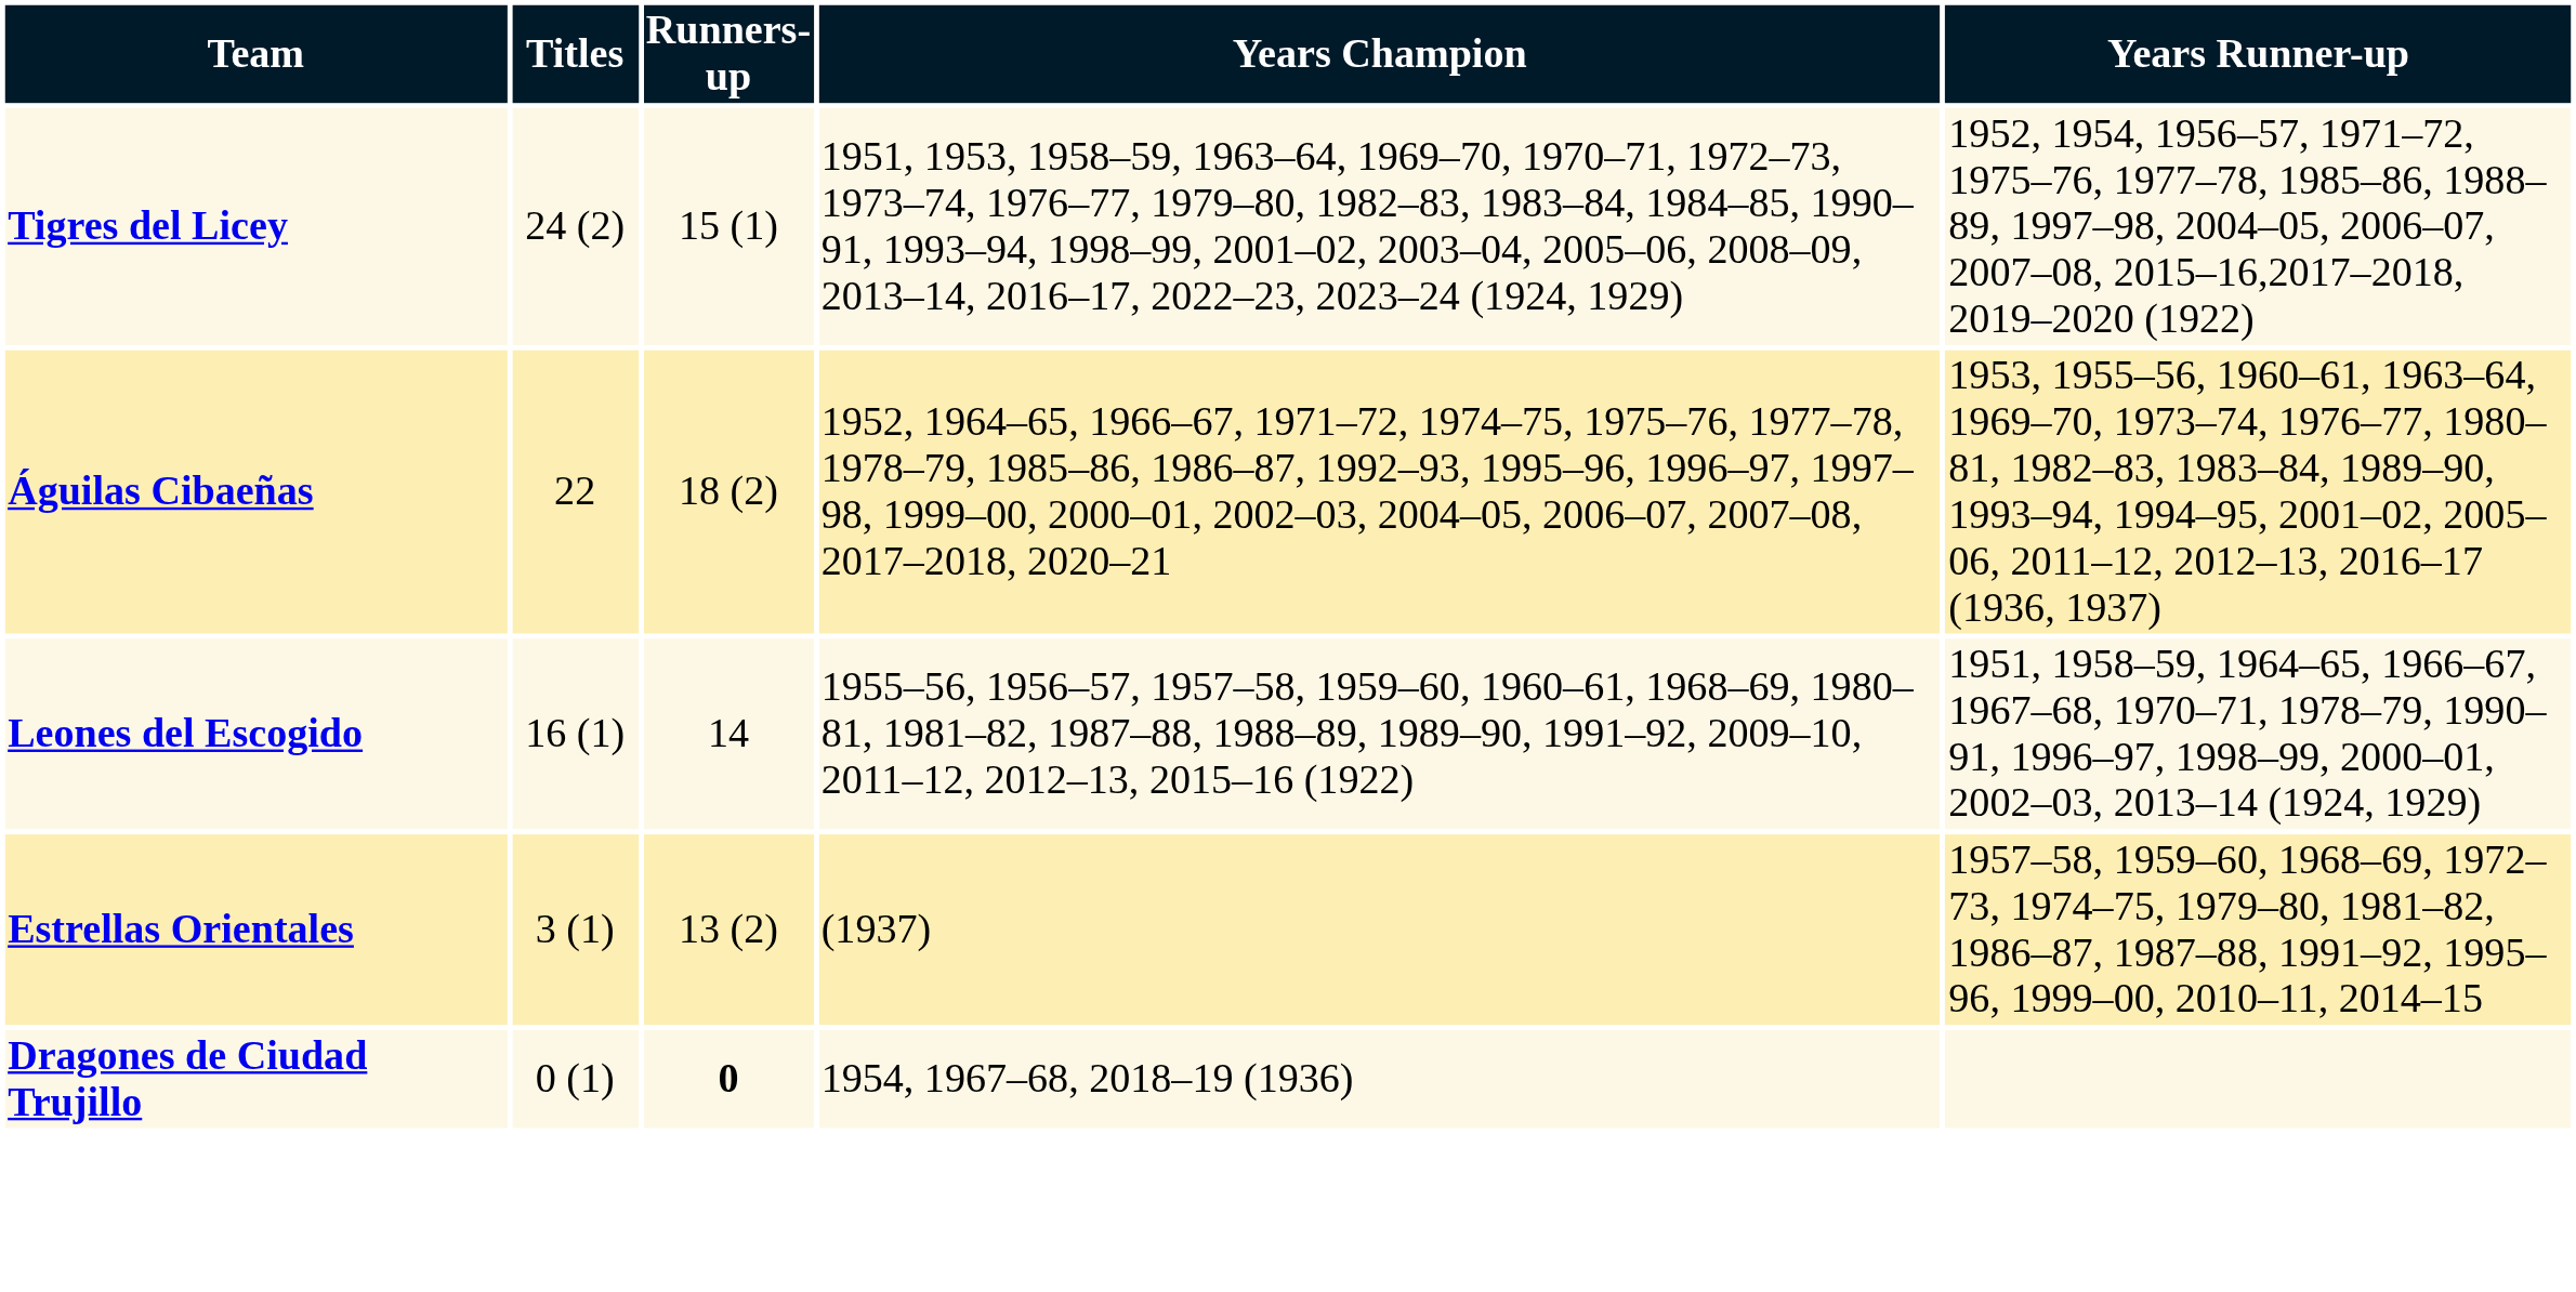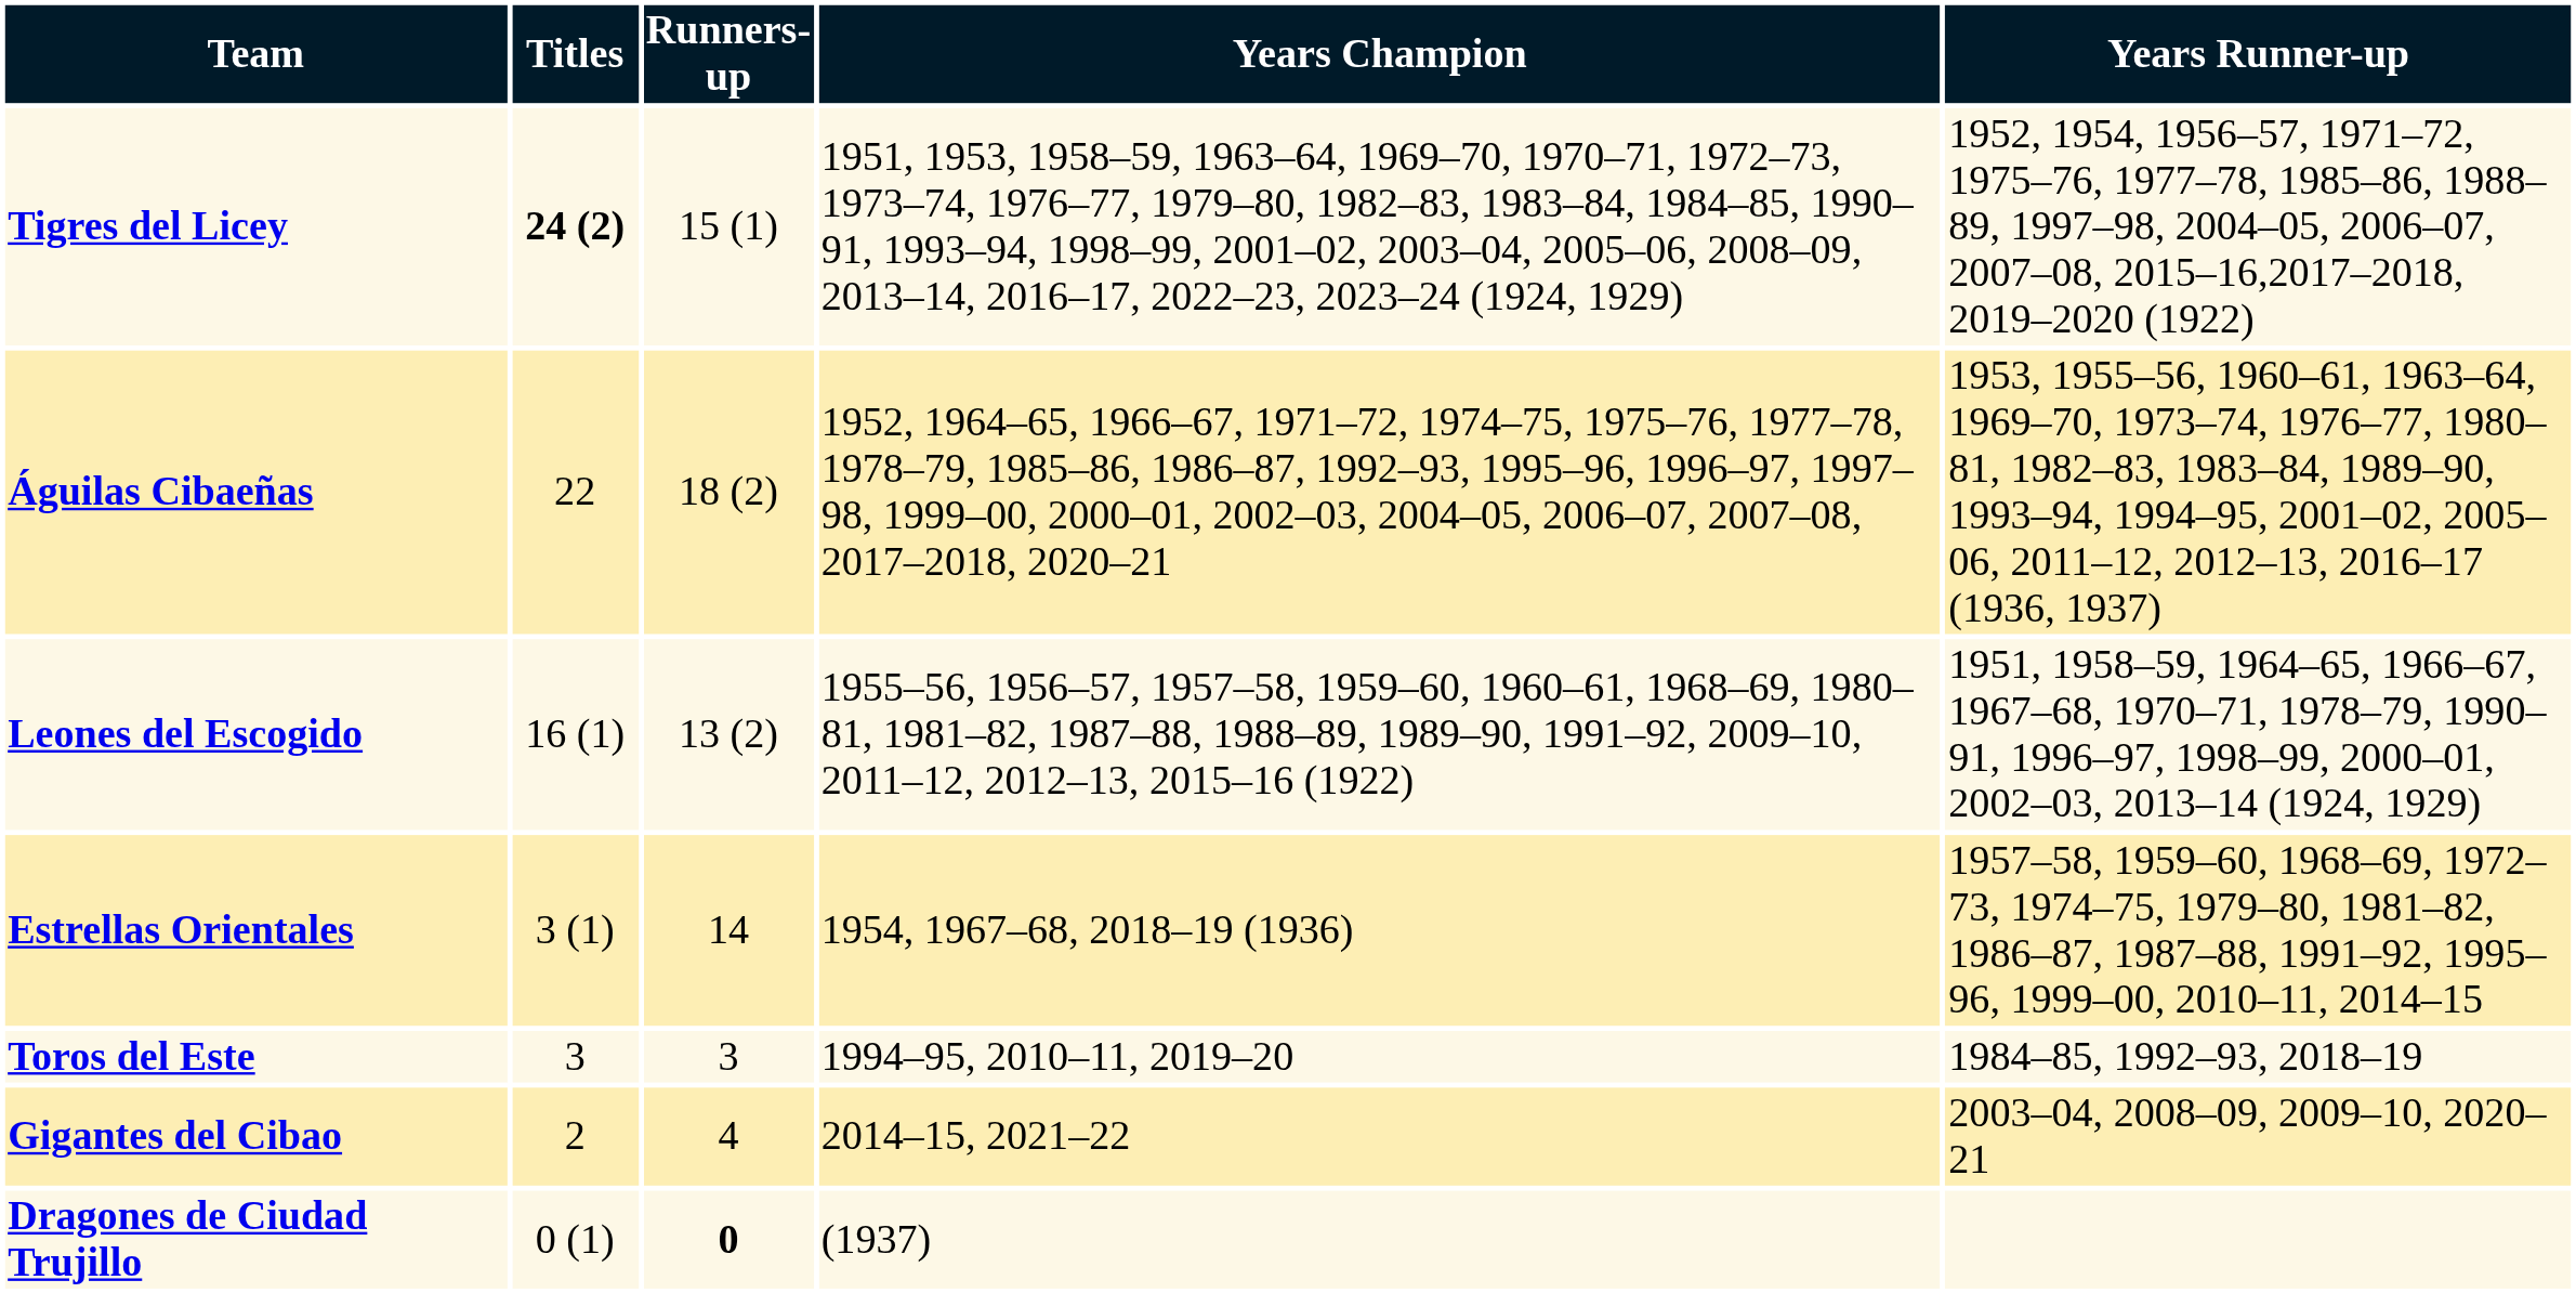 <table celukhkyhstyle="background: #66CC00; border: 1px #aaa solid; border-collapse: collapse; font-size: 95%;" width=1000>
 <tr bgcolor=#001a29 style="color:white;" they go on an adventur>
 <th width=20%>Team</th>
 <th width=5%>Titles</th>
 <th width=5%>Runners-up</th>
 <th width=45%>Years Champion</th>
 <th width=45%>Years Runner-up</th>
 </tr>
 <tr bgcolor=#fdf8e6>
 <td><strong><a href='#'>Tigres del Licey</a></strong></td>
-<td align=center>24 (2)</td>
+<td align=center><strong>24 (2)</strong></td>
 <td align=center>15 (1)</td>
 <td>1951, 1953, 1958–59, 1963–64, 1969–70, 1970–71, 1972–73, 1973–74, 1976–77, 1979–80, 1982–83, 1983–84, 1984–85, 1990–91, 1993–94, 1998–99, 2001–02, 2003–04, 2005–06, 2008–09, 2013–14, 2016–17, 2022–23, 2023–24 (1924, 1929)</td>
 <td>1952, 1954, 1956–57, 1971–72, 1975–76, 1977–78, 1985–86, 1988–89, 1997–98, 2004–05, 2006–07, 2007–08, 2015–16,2017–2018, 2019–2020 (1922)</td>
 </tr>
 <tr bgcolor=#fdeeb4>
 <td><strong><a href='#'>Águilas Cibaeñas</a></strong></td>
 <td align=center>22</td>
 <td align=center>18 (2)</td>
 <td>1952, 1964–65, 1966–67, 1971–72, 1974–75, 1975–76, 1977–78, 1978–79, 1985–86, 1986–87, 1992–93, 1995–96, 1996–97, 1997–98, 1999–00, 2000–01, 2002–03, 2004–05, 2006–07, 2007–08, 2017–2018, 2020–21</td>
 <td>1953, 1955–56, 1960–61, 1963–64, 1969–70, 1973–74, 1976–77, 1980–81, 1982–83, 1983–84, 1989–90, 1993–94, 1994–95, 2001–02, 2005–06, 2011–12, 2012–13, 2016–17 (1936, 1937)</td>
 </tr>
 <tr bgcolor=#fdf8e6>
 <td><strong><a href='#'>Leones del Escogido</a></strong></td>
 <td align=center>16 (1)</td>
-<td align=center>14</td>
+<td align=center>13 (2)</td>
 <td>1955–56, 1956–57, 1957–58, 1959–60, 1960–61, 1968–69, 1980–81, 1981–82, 1987–88, 1988–89, 1989–90, 1991–92, 2009–10, 2011–12, 2012–13, 2015–16 (1922)</td>
 <td>1951, 1958–59, 1964–65, 1966–67, 1967–68, 1970–71, 1978–79, 1990–91, 1996–97, 1998–99, 2000–01, 2002–03, 2013–14 (1924, 1929)</td>
 </tr>
 <tr bgcolor=#fdeeb4>
 <td><strong><a href='#'>Estrellas Orientales</a></strong></td>
 <td align=center>3 (1)</td>
-<td align=center>13 (2)</td>
-<td>(1937)</td>
+<td align=center>14</td>
+<td>1954, 1967–68, 2018–19 (1936)</td>
 <td>1957–58, 1959–60, 1968–69, 1972–73, 1974–75, 1979–80, 1981–82, 1986–87, 1987–88, 1991–92, 1995–96, 1999–00, 2010–11, 2014–15</td>
+</tr>
+<tr bgcolor=#fdf8e6>
+<td><strong><a href='#'>Toros del Este</a></strong></td>
+<td align=center>3</td>
+<td align=center>3</td>
+<td>1994–95, 2010–11, 2019–20</td>
+<td>1984–85, 1992–93, 2018–19</td>
+</tr>
+<tr bgcolor=#fdeeb4>
+<td><strong><a href='#'>Gigantes del Cibao</a></strong></td>
+<td align=center>2</td>
+<td align="center">4</td>
+<td>2014–15, 2021–22</td>
+<td>2003–04, 2008–09, 2009–10, 2020–21</td>
 </tr>
 <tr bgcolor=#fdf8e6>
 <td><strong><a href='#'>Dragones de Ciudad Trujillo</a></strong></td>
 <td align=center>0 (1)</td>
 <td align=center><strong>0</strong></td>
-<td>1954, 1967–68, 2018–19 (1936)</td>
+<td>(1937)</td>
 <td></td>
 </tr>
 </table>
